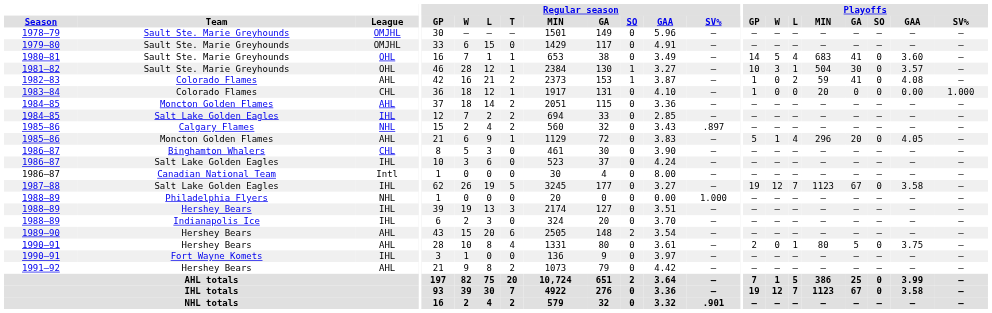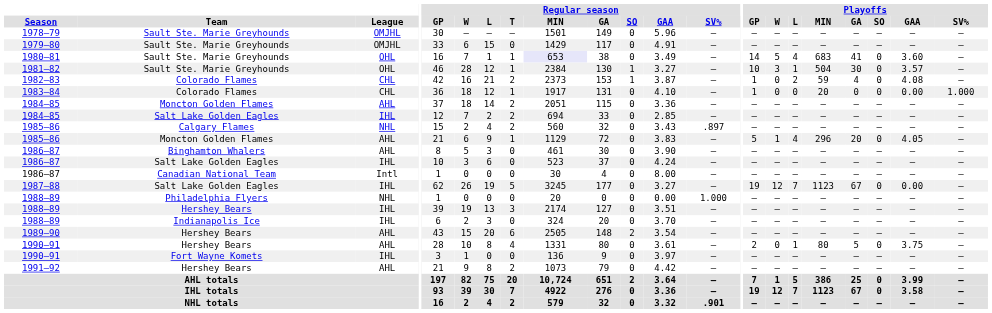 <table border="0" cellpadding="1" cellspacing="0" style="width:90%; text-align:center;">
 <tr bgcolor="#e0e0e0">
 <th colspan="3" bgcolor="#ffffff"></th>
 <th rowspan="99" bgcolor="#ffffff"></th>
 <th colspan="9" bgcolor="#e0e0e0"><a href='#'>Regular season</a></th>
 <th rowspan="99" bgcolor="#ffffff"></th>
 <th colspan="8" bgcolor="#e0e0e0"><a href='#'>Playoffs</a></th>
 </tr>
 <tr bgcolor="#e0e0e0">
 <th><a href='#'>Season</a></th>
 <th>Team</th>
 <th>League</th>
 <th>GP</th>
 <th>W</th>
 <th>L</th>
 <th>T</th>
 <th>MIN</th>
 <th>GA</th>
 <th><a href='#'>SO</a></th>
 <th><a href='#'>GAA</a></th>
 <th><a href='#'>SV%</a></th>
 <th>GP</th>
 <th>W</th>
 <th>L</th>
 <th>MIN</th>
 <th>GA</th>
 <th>SO</th>
 <th>GAA</th>
 <th>SV%</th>
 </tr>
 <tr>
 <td><a href='#'>1978–79</a></td>
 <td><a href='#'>Sault Ste. Marie Greyhounds</a></td>
 <td><a href='#'>OMJHL</a></td>
 <td>30</td>
 <td>—</td>
 <td>—</td>
 <td>—</td>
 <td>1501</td>
 <td>149</td>
 <td>0</td>
 <td>5.96</td>
 <td>—</td>
 <td>—</td>
 <td>—</td>
 <td>—</td>
 <td>—</td>
 <td>—</td>
 <td>—</td>
 <td>—</td>
 <td>—</td>
 </tr>
 <tr bgcolor="#f0f0f0">
 <td><a href='#'>1979–80</a></td>
 <td>Sault Ste. Marie Greyhounds</td>
 <td>OMJHL</td>
 <td>33</td>
 <td>6</td>
 <td>15</td>
 <td>0</td>
 <td>1429</td>
 <td>117</td>
 <td>0</td>
 <td>4.91</td>
 <td>—</td>
 <td>—</td>
 <td>—</td>
 <td>—</td>
 <td>—</td>
 <td>—</td>
 <td>—</td>
 <td>—</td>
 <td>—</td>
 </tr>
 <tr>
 <td><a href='#'>1980–81</a></td>
 <td>Sault Ste. Marie Greyhounds</td>
 <td><a href='#'>OHL</a></td>
 <td>16</td>
 <td>7</td>
 <td>1</td>
 <td>1</td>
-<td>653</td>
+<td style="background: lavender;">653</td>
 <td>38</td>
 <td>0</td>
 <td>3.49</td>
 <td>—</td>
 <td>14</td>
 <td>5</td>
 <td>4</td>
 <td>683</td>
 <td>41</td>
 <td>0</td>
 <td>3.60</td>
 <td>—</td>
 </tr>
 <tr bgcolor="#f0f0f0">
 <td><a href='#'>1981–82</a></td>
 <td>Sault Ste. Marie Greyhounds</td>
 <td>OHL</td>
 <td>46</td>
 <td>28</td>
 <td>12</td>
 <td>1</td>
 <td>2384</td>
 <td>130</td>
 <td>1</td>
 <td>3.27</td>
 <td>—</td>
 <td>10</td>
 <td>3</td>
 <td>1</td>
 <td>504</td>
 <td>30</td>
 <td>0</td>
 <td>3.57</td>
 <td>—</td>
 </tr>
 <tr>
 <td><a href='#'>1982–83</a></td>
 <td><a href='#'>Colorado Flames</a></td>
-<td>AHL</td>
+<td><a href='#'>CHL</a></td>
 <td>42</td>
 <td>16</td>
 <td>21</td>
 <td>2</td>
 <td>2373</td>
 <td>153</td>
 <td>1</td>
 <td>3.87</td>
 <td>—</td>
 <td>1</td>
 <td>0</td>
 <td>2</td>
 <td>59</td>
-<td>41</td>
+<td>4</td>
 <td>0</td>
 <td>4.08</td>
 <td>—</td>
 </tr>
 <tr bgcolor="#f0f0f0">
 <td><a href='#'>1983–84</a></td>
 <td>Colorado Flames</td>
 <td>CHL</td>
 <td>36</td>
 <td>18</td>
 <td>12</td>
 <td>1</td>
 <td>1917</td>
 <td>131</td>
 <td>0</td>
 <td>4.10</td>
 <td>—</td>
 <td>1</td>
 <td>0</td>
 <td>0</td>
 <td>20</td>
 <td>0</td>
 <td>0</td>
 <td>0.00</td>
 <td>1.000</td>
 </tr>
 <tr>
 <td><a href='#'>1984–85</a></td>
 <td><a href='#'>Moncton Golden Flames</a></td>
 <td><a href='#'>AHL</a></td>
 <td>37</td>
 <td>18</td>
 <td>14</td>
 <td>2</td>
 <td>2051</td>
 <td>115</td>
 <td>0</td>
 <td>3.36</td>
 <td>—</td>
 <td>—</td>
 <td>—</td>
 <td>—</td>
 <td>—</td>
 <td>—</td>
 <td>—</td>
 <td>—</td>
 <td>—</td>
 </tr>
 <tr bgcolor="#f0f0f0">
 <td><a href='#'>1984–85</a></td>
 <td><a href='#'>Salt Lake Golden Eagles</a></td>
 <td><a href='#'>IHL</a></td>
 <td>12</td>
 <td>7</td>
 <td>2</td>
 <td>2</td>
 <td>694</td>
 <td>33</td>
 <td>0</td>
 <td>2.85</td>
 <td>—</td>
 <td>—</td>
 <td>—</td>
 <td>—</td>
 <td>—</td>
 <td>—</td>
 <td>—</td>
 <td>—</td>
 <td>—</td>
 </tr>
 <tr>
 <td><a href='#'>1985–86</a></td>
 <td><a href='#'>Calgary Flames</a></td>
 <td><a href='#'>NHL</a></td>
 <td>15</td>
 <td>2</td>
 <td>4</td>
 <td>2</td>
 <td>560</td>
 <td>32</td>
 <td>0</td>
 <td>3.43</td>
 <td>.897</td>
 <td>—</td>
 <td>—</td>
 <td>—</td>
 <td>—</td>
 <td>—</td>
 <td>—</td>
 <td>—</td>
 <td>—</td>
 </tr>
 <tr bgcolor="#f0f0f0">
 <td><a href='#'>1985–86</a></td>
 <td>Moncton Golden Flames</td>
 <td>AHL</td>
 <td>21</td>
 <td>6</td>
 <td>9</td>
 <td>1</td>
 <td>1129</td>
 <td>72</td>
 <td>0</td>
 <td>3.83</td>
 <td>—</td>
 <td>5</td>
 <td>1</td>
 <td>4</td>
 <td>296</td>
 <td>20</td>
 <td>0</td>
 <td>4.05</td>
 <td>—</td>
 </tr>
 <tr>
 <td><a href='#'>1986–87</a></td>
 <td><a href='#'>Binghamton Whalers</a></td>
-<td><a href='#'>CHL</a></td>
+<td>AHL</td>
 <td>8</td>
 <td>5</td>
 <td>3</td>
 <td>0</td>
 <td>461</td>
 <td>30</td>
 <td>0</td>
 <td>3.90</td>
 <td>—</td>
 <td>—</td>
 <td>—</td>
 <td>—</td>
 <td>—</td>
 <td>—</td>
 <td>—</td>
 <td>—</td>
 <td>—</td>
 </tr>
 <tr bgcolor="#f0f0f0">
 <td><a href='#'>1986–87</a></td>
 <td>Salt Lake Golden Eagles</td>
 <td>IHL</td>
 <td>10</td>
 <td>3</td>
 <td>6</td>
 <td>0</td>
 <td>523</td>
 <td>37</td>
 <td>0</td>
 <td>4.24</td>
 <td>—</td>
 <td>—</td>
 <td>—</td>
 <td>—</td>
 <td>—</td>
 <td>—</td>
 <td>—</td>
 <td>—</td>
 <td>—</td>
 </tr>
 <tr>
 <td>1986–87</td>
 <td><a href='#'>Canadian National Team</a></td>
 <td>Intl</td>
 <td>1</td>
 <td>0</td>
 <td>0</td>
 <td>0</td>
 <td>30</td>
 <td>4</td>
 <td>0</td>
 <td>8.00</td>
 <td>—</td>
 <td>—</td>
 <td>—</td>
 <td>—</td>
 <td>—</td>
 <td>—</td>
 <td>—</td>
 <td>—</td>
 <td>—</td>
 </tr>
 <tr bgcolor="#f0f0f0">
 <td><a href='#'>1987–88</a></td>
 <td>Salt Lake Golden Eagles</td>
 <td>IHL</td>
 <td>62</td>
 <td>26</td>
 <td>19</td>
 <td>5</td>
 <td>3245</td>
 <td>177</td>
 <td>0</td>
 <td>3.27</td>
 <td>—</td>
 <td>19</td>
 <td>12</td>
 <td>7</td>
 <td>1123</td>
 <td>67</td>
 <td>0</td>
-<td>3.58</td>
+<td>0.00</td>
 <td>—</td>
 </tr>
 <tr>
 <td><a href='#'>1988–89</a></td>
 <td><a href='#'>Philadelphia Flyers</a></td>
 <td>NHL</td>
 <td>1</td>
 <td>0</td>
 <td>0</td>
 <td>0</td>
 <td>20</td>
 <td>0</td>
 <td>0</td>
 <td>0.00</td>
 <td>1.000</td>
 <td>—</td>
 <td>—</td>
 <td>—</td>
 <td>—</td>
 <td>—</td>
 <td>—</td>
 <td>—</td>
 <td>—</td>
 </tr>
 <tr bgcolor="#f0f0f0">
 <td><a href='#'>1988–89</a></td>
 <td><a href='#'>Hershey Bears</a></td>
 <td>IHL</td>
 <td>39</td>
 <td>19</td>
 <td>13</td>
 <td>3</td>
 <td>2174</td>
 <td>127</td>
 <td>0</td>
 <td>3.51</td>
 <td>—</td>
 <td>—</td>
 <td>—</td>
 <td>—</td>
 <td>—</td>
 <td>—</td>
 <td>—</td>
 <td>—</td>
 <td>—</td>
 </tr>
 <tr>
 <td><a href='#'>1988–89</a></td>
 <td><a href='#'>Indianapolis Ice</a></td>
 <td>IHL</td>
 <td>6</td>
 <td>2</td>
 <td>3</td>
 <td>0</td>
 <td>324</td>
 <td>20</td>
 <td>0</td>
 <td>3.70</td>
 <td>—</td>
 <td>—</td>
 <td>—</td>
 <td>—</td>
 <td>—</td>
 <td>—</td>
 <td>—</td>
 <td>—</td>
 <td>—</td>
 </tr>
 <tr bgcolor="#f0f0f0">
 <td><a href='#'>1989–90</a></td>
 <td>Hershey Bears</td>
 <td>AHL</td>
 <td>43</td>
 <td>15</td>
 <td>20</td>
 <td>6</td>
 <td>2505</td>
 <td>148</td>
 <td>2</td>
 <td>3.54</td>
 <td>—</td>
 <td>—</td>
 <td>—</td>
 <td>—</td>
 <td>—</td>
 <td>—</td>
 <td>—</td>
 <td>—</td>
 <td>—</td>
 </tr>
 <tr>
 <td><a href='#'>1990–91</a></td>
 <td>Hershey Bears</td>
 <td>AHL</td>
 <td>28</td>
 <td>10</td>
 <td>8</td>
 <td>4</td>
 <td>1331</td>
 <td>80</td>
 <td>0</td>
 <td>3.61</td>
 <td>—</td>
 <td>2</td>
 <td>0</td>
 <td>1</td>
 <td>80</td>
 <td>5</td>
 <td>0</td>
 <td>3.75</td>
 <td>—</td>
 </tr>
 <tr bgcolor="#f0f0f0">
 <td><a href='#'>1990–91</a></td>
 <td><a href='#'>Fort Wayne Komets</a></td>
 <td>IHL</td>
 <td>3</td>
 <td>1</td>
 <td>0</td>
 <td>0</td>
 <td>136</td>
 <td>9</td>
 <td>0</td>
 <td>3.97</td>
 <td>—</td>
 <td>—</td>
 <td>—</td>
 <td>—</td>
 <td>—</td>
 <td>—</td>
 <td>—</td>
 <td>—</td>
 <td>—</td>
 </tr>
 <tr>
 <td><a href='#'>1991–92</a></td>
 <td>Hershey Bears</td>
 <td>AHL</td>
 <td>21</td>
 <td>9</td>
 <td>8</td>
 <td>2</td>
 <td>1073</td>
 <td>79</td>
 <td>0</td>
 <td>4.42</td>
 <td>—</td>
 <td>—</td>
 <td>—</td>
 <td>—</td>
 <td>—</td>
 <td>—</td>
 <td>—</td>
 <td>—</td>
 <td>—</td>
 </tr>
 <tr bgcolor="#e0e0e0">
 <th colspan=3>AHL totals</th>
 <th>197</th>
 <th>82</th>
 <th>75</th>
 <th>20</th>
 <th>10,724</th>
 <th>651</th>
 <th>2</th>
 <th>3.64</th>
 <th>—</th>
 <th>7</th>
 <th>1</th>
 <th>5</th>
 <th>386</th>
 <th>25</th>
 <th>0</th>
 <th>3.99</th>
 <th>—</th>
 </tr>
 <tr bgcolor="#e0e0e0">
 <th colspan=3>IHL totals</th>
 <th>93</th>
 <th>39</th>
 <th>30</th>
 <th>7</th>
 <th>4922</th>
 <th>276</th>
 <th>0</th>
 <th>3.36</th>
 <th>—</th>
 <th>19</th>
 <th>12</th>
 <th>7</th>
 <th>1123</th>
 <th>67</th>
 <th>0</th>
 <th>3.58</th>
 <th>—</th>
 </tr>
 <tr bgcolor="#e0e0e0">
 <th colspan=3>NHL totals</th>
 <th>16</th>
 <th>2</th>
 <th>4</th>
 <th>2</th>
 <th>579</th>
 <th>32</th>
 <th>0</th>
 <th>3.32</th>
 <th>.901</th>
 <th>—</th>
 <th>—</th>
 <th>—</th>
 <th>—</th>
 <th>—</th>
 <th>—</th>
 <th>—</th>
 <th>—</th>
 </tr>
 </table>
